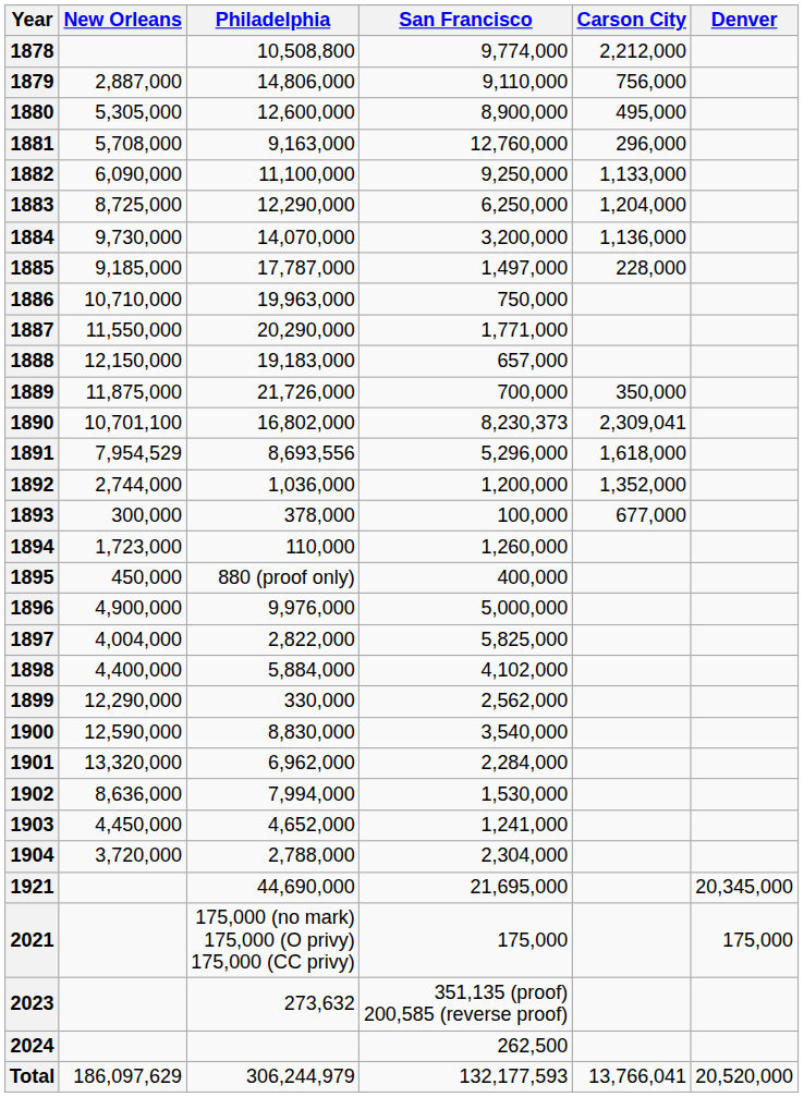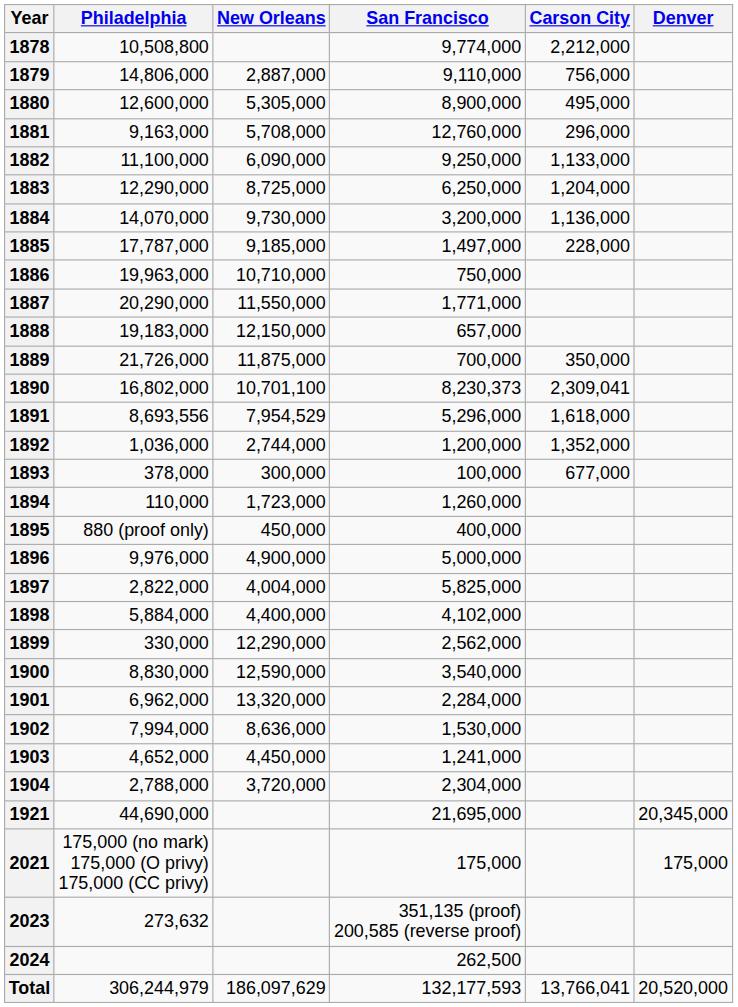 <table class="wikitable sortable plainrowheaders" style="text-align: right;">
 <tr>
 <th scope="col">Year</th>
+<th scope="col"><a href='#'>Philadelphia</a></th>
 <th scope="col"><a href='#'>New Orleans</a></th>
-<th scope="col"><a href='#'>Philadelphia</a></th>
 <th scope="col"><a href='#'>San Francisco</a></th>
 <th scope="col"><a href='#'>Carson City</a></th>
 <th scope="col"><a href='#'>Denver</a></th>
 </tr>
 <tr>
 <th scope="row">1878</th>
+<td>10,508,800</td>
 <td></td>
-<td>10,508,800</td>
 <td>9,774,000</td>
 <td>2,212,000</td>
 <td></td>
 </tr>
 <tr>
 <th scope="row">1879</th>
+<td>14,806,000</td>
 <td>2,887,000</td>
-<td>14,806,000</td>
 <td>9,110,000</td>
 <td>756,000</td>
 <td></td>
 </tr>
 <tr>
 <th scope="row">1880</th>
+<td>12,600,000</td>
 <td>5,305,000</td>
-<td>12,600,000</td>
 <td>8,900,000</td>
 <td>495,000</td>
 <td></td>
 </tr>
 <tr>
 <th scope="row">1881</th>
+<td>9,163,000</td>
 <td>5,708,000</td>
-<td>9,163,000</td>
 <td>12,760,000</td>
 <td>296,000</td>
 <td></td>
 </tr>
 <tr>
 <th scope="row">1882</th>
+<td>11,100,000</td>
 <td>6,090,000</td>
-<td>11,100,000</td>
 <td>9,250,000</td>
 <td>1,133,000</td>
 <td></td>
 </tr>
 <tr>
 <th scope="row">1883</th>
+<td>12,290,000</td>
 <td>8,725,000</td>
-<td>12,290,000</td>
 <td>6,250,000</td>
 <td>1,204,000</td>
 <td></td>
 </tr>
 <tr>
 <th scope="row">1884</th>
+<td>14,070,000</td>
 <td>9,730,000</td>
-<td>14,070,000</td>
 <td>3,200,000</td>
 <td>1,136,000</td>
 <td></td>
 </tr>
 <tr>
 <th scope="row">1885</th>
+<td>17,787,000</td>
 <td>9,185,000</td>
-<td>17,787,000</td>
 <td>1,497,000</td>
 <td>228,000</td>
 <td></td>
 </tr>
 <tr>
 <th scope="row">1886</th>
+<td>19,963,000</td>
 <td>10,710,000</td>
-<td>19,963,000</td>
 <td>750,000</td>
 <td></td>
 <td></td>
 </tr>
 <tr>
 <th scope="row">1887</th>
+<td>20,290,000</td>
 <td>11,550,000</td>
-<td>20,290,000</td>
 <td>1,771,000</td>
 <td></td>
 <td></td>
 </tr>
 <tr>
 <th scope="row">1888</th>
+<td>19,183,000</td>
 <td>12,150,000</td>
-<td>19,183,000</td>
 <td>657,000</td>
 <td></td>
 <td></td>
 </tr>
 <tr>
 <th scope="row">1889</th>
+<td>21,726,000</td>
 <td>11,875,000</td>
-<td>21,726,000</td>
 <td>700,000</td>
 <td>350,000</td>
 <td></td>
 </tr>
 <tr>
 <th scope="row">1890</th>
+<td>16,802,000</td>
 <td>10,701,100</td>
-<td>16,802,000</td>
 <td>8,230,373</td>
 <td>2,309,041</td>
 <td></td>
 </tr>
 <tr>
 <th scope="row">1891</th>
+<td>8,693,556</td>
 <td>7,954,529</td>
-<td>8,693,556</td>
 <td>5,296,000</td>
 <td>1,618,000</td>
 <td></td>
 </tr>
 <tr>
 <th scope="row">1892</th>
+<td>1,036,000</td>
 <td>2,744,000</td>
-<td>1,036,000</td>
 <td>1,200,000</td>
 <td>1,352,000</td>
 <td></td>
 </tr>
 <tr>
 <th scope="row">1893</th>
+<td>378,000</td>
 <td>300,000</td>
-<td>378,000</td>
 <td>100,000</td>
 <td>677,000</td>
 <td></td>
 </tr>
 <tr>
 <th scope="row">1894</th>
+<td>110,000</td>
 <td>1,723,000</td>
-<td>110,000</td>
 <td>1,260,000</td>
 <td></td>
 <td></td>
 </tr>
 <tr>
 <th scope="row">1895</th>
+<td>880 (proof only)</td>
 <td>450,000</td>
-<td>880 (proof only)</td>
 <td>400,000</td>
 <td></td>
 <td></td>
 </tr>
 <tr>
 <th scope="row">1896</th>
+<td>9,976,000</td>
 <td>4,900,000</td>
-<td>9,976,000</td>
 <td>5,000,000</td>
 <td></td>
 <td></td>
 </tr>
 <tr>
 <th scope="row">1897</th>
+<td>2,822,000</td>
 <td>4,004,000</td>
-<td>2,822,000</td>
 <td>5,825,000</td>
 <td></td>
 <td></td>
 </tr>
 <tr>
 <th scope="row">1898</th>
+<td>5,884,000</td>
 <td>4,400,000</td>
-<td>5,884,000</td>
 <td>4,102,000</td>
 <td></td>
 <td></td>
 </tr>
 <tr>
 <th scope="row">1899</th>
+<td>330,000</td>
 <td>12,290,000</td>
-<td>330,000</td>
 <td>2,562,000</td>
 <td></td>
 <td></td>
 </tr>
 <tr>
 <th scope="row">1900</th>
+<td>8,830,000</td>
 <td>12,590,000</td>
-<td>8,830,000</td>
 <td>3,540,000</td>
 <td></td>
 <td></td>
 </tr>
 <tr>
 <th scope="row">1901</th>
+<td>6,962,000</td>
 <td>13,320,000</td>
-<td>6,962,000</td>
 <td>2,284,000</td>
 <td></td>
 <td></td>
 </tr>
 <tr>
 <th scope="row">1902</th>
+<td>7,994,000</td>
 <td>8,636,000</td>
-<td>7,994,000</td>
 <td>1,530,000</td>
 <td></td>
 <td></td>
 </tr>
 <tr>
 <th scope="row">1903</th>
+<td>4,652,000</td>
 <td>4,450,000</td>
-<td>4,652,000</td>
 <td>1,241,000</td>
 <td></td>
 <td></td>
 </tr>
 <tr>
 <th scope="row">1904</th>
+<td>2,788,000</td>
 <td>3,720,000</td>
-<td>2,788,000</td>
 <td>2,304,000</td>
 <td></td>
 <td></td>
 </tr>
 <tr>
 <th scope="row">1921</th>
+<td>44,690,000</td>
 <td></td>
-<td>44,690,000</td>
 <td>21,695,000</td>
 <td></td>
 <td>20,345,000</td>
 </tr>
 <tr>
 <th scope="row">2021</th>
+<td data-sort-value=525000>175,000 (no mark)<br>175,000 (O privy)<br>175,000 (CC privy)</td>
 <td></td>
-<td data-sort-value=525000>175,000 (no mark)<br>175,000 (O privy)<br>175,000 (CC privy)</td>
 <td>175,000</td>
 <td></td>
 <td>175,000</td>
 </tr>
 <tr>
 <th scope="row">2023</th>
+<td>273,632</td>
 <td></td>
-<td>273,632</td>
 <td data-sort-value=551720>351,135 (proof)<br>200,585 (reverse proof)</td>
 <td></td>
 <td></td>
 </tr>
 <tr>
 <th scope="row">2024</th>
 <td></td>
 <td></td>
 <td>262,500</td>
 <td></td>
 <td></td>
 </tr>
 <tr>
 <th scope="row"><strong>Total</strong></th>
+<td>306,244,979</td>
 <td>186,097,629</td>
-<td>306,244,979</td>
 <td>132,177,593</td>
 <td>13,766,041</td>
 <td>20,520,000</td>
 </tr>
 </table>
